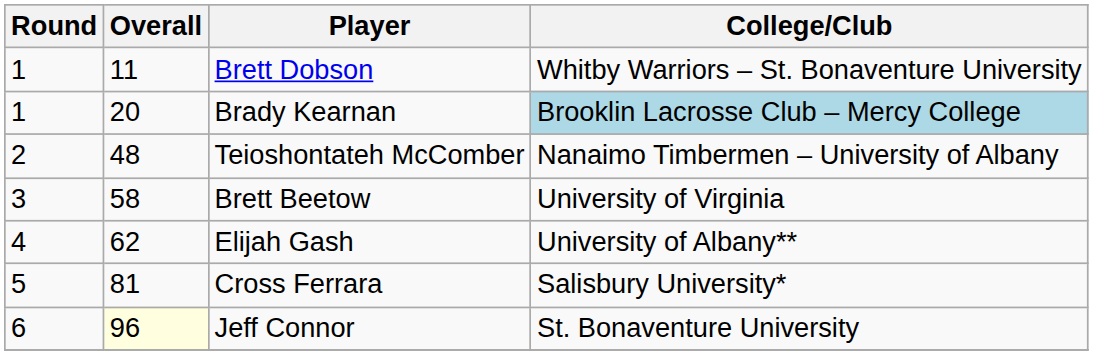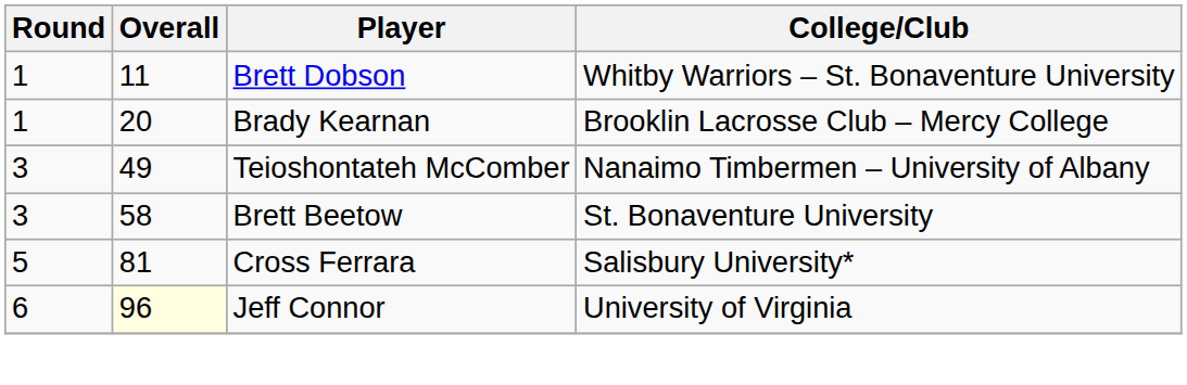 <table class="wikitable">
 <tr>
 <th>Round</th>
 <th>Overall</th>
 <th>Player</th>
 <th>College/Club</th>
 </tr>
 <tr>
 <td>1</td>
 <td>11</td>
 <td><a href='#'>Brett Dobson</a></td>
 <td>Whitby Warriors – St. Bonaventure University</td>
 </tr>
 <tr>
 <td>1</td>
 <td>20</td>
 <td>Brady Kearnan</td>
-<td style="background: lightblue;">Brooklin Lacrosse Club – Mercy College</td>
+<td>Brooklin Lacrosse Club – Mercy College</td>
 </tr>
 <tr>
-<td>2</td>
-<td>48</td>
+<td>3</td>
+<td>49</td>
 <td>Teioshontateh McComber</td>
 <td>Nanaimo Timbermen – University of Albany</td>
 </tr>
 <tr>
 <td>3</td>
 <td>58</td>
 <td>Brett Beetow</td>
-<td>University of Virginia</td>
-</tr>
-<tr>
-<td>4</td>
-<td>62</td>
-<td>Elijah Gash</td>
-<td>University of Albany**</td>
+<td>St. Bonaventure University</td>
 </tr>
 <tr>
 <td>5</td>
 <td>81</td>
 <td>Cross Ferrara</td>
 <td>Salisbury University*</td>
 </tr>
 <tr>
 <td>6</td>
 <td style="background: lightyellow;">96</td>
 <td>Jeff Connor</td>
-<td>St. Bonaventure University</td>
+<td>University of Virginia</td>
 </tr>
 <tr>
 </tr>
 </table>
